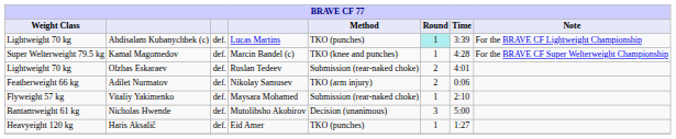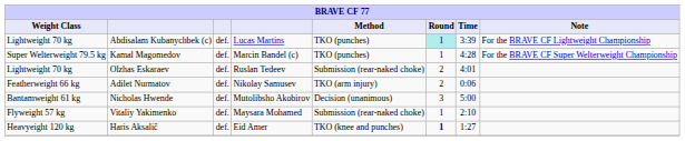 <table class="wikitable" style="font-size: 80%;">
 <tr>
 <th colspan="8" style="background-color: #ccf; color: #000080; text-align: center;"><strong>BRAVE CF 77</strong></th>
 </tr>
 <tr>
 <th colspan="1" style="background-color: #E6E8FA; color: #000000; text-align: center;">Weight Class</th>
 <th colspan="1" style="background-color: #E6E8FA; color: #000000; text-align: center;"></th>
 <th colspan="1" style="background-color: #E6E8FA; color: #000000; text-align: center;"></th>
 <th colspan="1" style="background-color: #E6E8FA; color: #000000; text-align: center;"></th>
 <th colspan="1" style="background-color: #E6E8FA; color: #000000; text-align: center;">Method</th>
 <th colspan="1" style="background-color: #E6E8FA; color: #000000; text-align: center;">Round</th>
 <th colspan="1" style="background-color: #E6E8FA; color: #000000; text-align: center;">Time</th>
 <th colspan="1" style="background-color: #E6E8FA; color: #000000; text-align: center;">Note</th>
 </tr>
 <tr>
 <td>Lightweight 70 kg</td>
 <td> Abdisalam Kubanychbek (c)</td>
 <td>def.</td>
 <td> <a href='#'>Lucas Martins</a></td>
 <td>TKO (punches)</td>
 <td align=center style="background: paleturquoise;">1</td>
 <td align=center>3:39</td>
 <td>For the <a href='#'>BRAVE CF Lightweight Championship</a></td>
 </tr>
 <tr>
 <td>Super Welterweight 79.5 kg</td>
 <td> Kamal Magomedov</td>
 <td>def.</td>
 <td> Marcin Bandel (c)</td>
-<td>TKO (knee and punches)</td>
+<td>TKO (punches)</td>
 <td align=center>1</td>
 <td align=center>4:28</td>
 <td>For the <a href='#'>BRAVE CF Super Welterweight Championship</a></td>
 </tr>
 <tr>
 <td>Lightweight 70 kg</td>
 <td> Olzhas Eskaraev</td>
 <td>def.</td>
 <td> Ruslan Tedeev</td>
 <td>Submission (rear-naked choke)</td>
 <td align=center>2</td>
 <td align=center>4:01</td>
 <td></td>
 </tr>
 <tr>
 <td>Featherweight 66 kg</td>
 <td> Adilet Nurmatov</td>
 <td>def.</td>
 <td> Nikolay Samusev</td>
 <td>TKO (arm injury)</td>
 <td align=center>2</td>
 <td align=center>0:06</td>
 <td></td>
 </tr>
 <tr>
+<td>Bantamweight 61 kg</td>
+<td> Nicholas Hwende</td>
+<td>def.</td>
+<td> Mutolibsho Akobirov</td>
+<td>Decision (unanimous)</td>
+<td align=center>3</td>
+<td align=center>5:00</td>
+<td></td>
+</tr>
+<tr>
 <td>Flyweight 57 kg</td>
 <td> Vitaliy Yakimenko</td>
 <td>def.</td>
 <td> Maysara Mohamed</td>
 <td>Submission (rear-naked choke)</td>
 <td align=center>1</td>
 <td align=center>2:10</td>
 <td></td>
 </tr>
 <tr>
-<td>Bantamweight 61 kg</td>
-<td> Nicholas Hwende</td>
-<td>def.</td>
-<td> Mutolibsho Akobirov</td>
-<td>Decision (unanimous)</td>
-<td align=center>3</td>
-<td align=center>5:00</td>
-<td></td>
-</tr>
-<tr>
 <td>Heavyeight 120 kg</td>
 <td> Haris Aksalič</td>
 <td>def.</td>
 <td> Eid Amer</td>
-<td>TKO (punches)</td>
-<td align=center>1</td>
+<td>TKO (knee and punches)</td>
+<td align=center><strong>1</strong></td>
 <td align=center>1:27</td>
 <td></td>
 </tr>
 <tr>
 </tr>
 </table>
